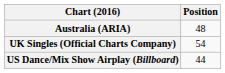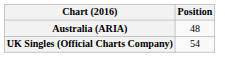 <table class="wikitable plainrowheaders" style="text-align:center">
 <tr>
 <th>Chart (2016)</th>
 <th>Position</th>
 </tr>
 <tr>
 <th scope="row">Australia (ARIA)</th>
 <td>48</td>
 </tr>
 <tr>
 <th scope="row">UK Singles (Official Charts Company)</th>
 <td>54</td>
 </tr>
-<tr>
-<th scope="row">US Dance/Mix Show Airplay (<em>Billboard</em>)</th>
-<td>44</td>
-</tr>
 </table>
